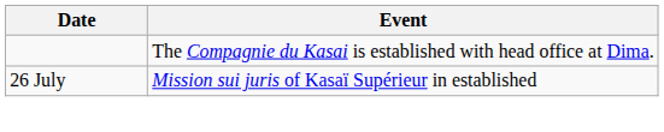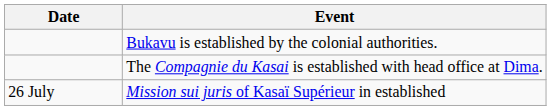 <table class=wikitable>
 <tr>
 <th style="width:7em">Date</th>
 <th>Event</th>
+</tr>
+<tr>
+<td></td>
+<td><a href='#'>Bukavu</a> is established by the colonial authorities.</td>
 </tr>
 <tr>
 <td></td>
 <td>The <em><a href='#'>Compagnie du Kasai</a></em> is established with head office at <a href='#'>Dima</a>.</td>
 </tr>
 <tr>
 <td>26 July</td>
 <td><a href='#'><em>Mission sui juris</em> of Kasaï Supérieur</a> in established</td>
 </tr>
 </table>
